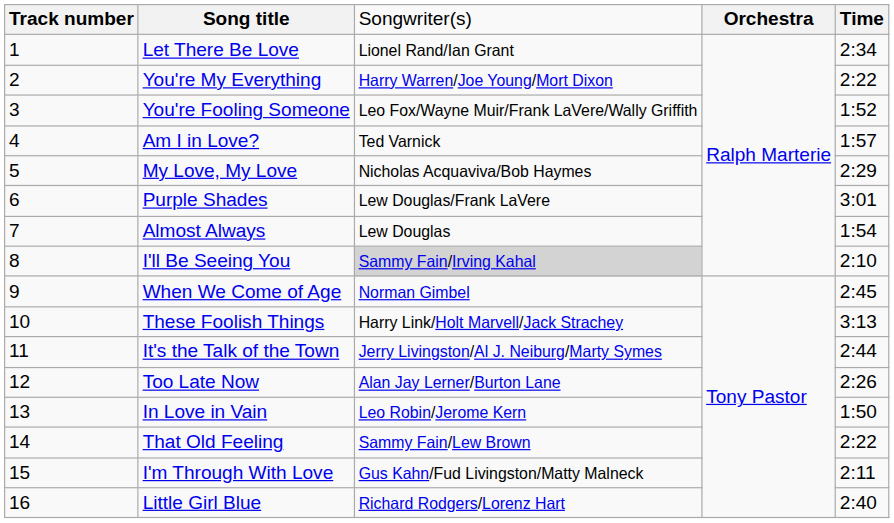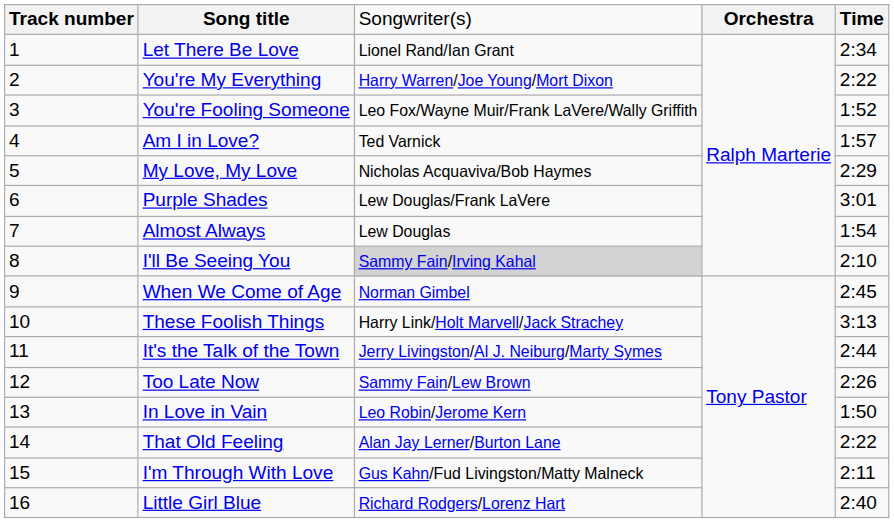 <table class="wikitable">
 <tr>
 <th>Track number</th>
 <th>Song title</th>
 <td>Songwriter(s)</td>
 <th>Orchestra</th>
 <th>Time</th>
 </tr>
 <tr>
 <td>1</td>
 <td><a href='#'>Let There Be Love</a></td>
 <td><small>Lionel Rand/Ian Grant</small></td>
 <td rowspan=8><a href='#'>Ralph Marterie</a></td>
 <td>2:34</td>
 </tr>
 <tr>
 <td>2</td>
 <td><a href='#'>You're My Everything</a></td>
 <td><small><a href='#'>Harry Warren</a>/<a href='#'>Joe Young</a>/<a href='#'>Mort Dixon</a></small></td>
 <td>2:22</td>
 </tr>
 <tr>
 <td>3</td>
 <td><a href='#'>You're Fooling Someone</a></td>
 <td><small>Leo Fox/Wayne Muir/Frank LaVere/Wally Griffith</small></td>
 <td>1:52</td>
 </tr>
 <tr>
 <td>4</td>
 <td><a href='#'>Am I in Love?</a></td>
 <td><small>Ted Varnick</small></td>
 <td>1:57</td>
 </tr>
 <tr>
 <td>5</td>
 <td><a href='#'>My Love, My Love</a></td>
 <td><small>Nicholas Acquaviva/Bob Haymes</small></td>
 <td>2:29</td>
 </tr>
 <tr>
 <td>6</td>
 <td><a href='#'>Purple Shades</a></td>
 <td><small>Lew Douglas/Frank LaVere</small></td>
 <td>3:01</td>
 </tr>
 <tr>
 <td>7</td>
 <td><a href='#'>Almost Always</a></td>
 <td><small>Lew Douglas</small></td>
 <td>1:54</td>
 </tr>
 <tr>
 <td>8</td>
 <td><a href='#'>I'll Be Seeing You</a></td>
 <td style="background: lightgrey;"><small><a href='#'>Sammy Fain</a>/<a href='#'>Irving Kahal</a></small></td>
 <td>2:10</td>
 </tr>
 <tr>
 <td>9</td>
 <td><a href='#'>When We Come of Age</a></td>
 <td><small><a href='#'>Norman Gimbel</a></small></td>
 <td rowspan=8><a href='#'>Tony Pastor</a></td>
 <td>2:45</td>
 </tr>
 <tr>
 <td>10</td>
 <td><a href='#'>These Foolish Things</a></td>
 <td><small>Harry Link/<a href='#'>Holt Marvell</a>/<a href='#'>Jack Strachey</a></small></td>
 <td>3:13</td>
 </tr>
 <tr>
 <td>11</td>
 <td><a href='#'>It's the Talk of the Town</a></td>
 <td><small><a href='#'>Jerry Livingston</a>/<a href='#'>Al J. Neiburg</a>/<a href='#'>Marty Symes</a></small></td>
 <td>2:44</td>
 </tr>
 <tr>
 <td>12</td>
 <td><a href='#'>Too Late Now</a></td>
-<td><small><a href='#'>Alan Jay Lerner</a>/<a href='#'>Burton Lane</a></small></td>
+<td><small><a href='#'>Sammy Fain</a>/<a href='#'>Lew Brown</a></small></td>
 <td>2:26</td>
 </tr>
 <tr>
 <td>13</td>
 <td><a href='#'>In Love in Vain</a></td>
 <td><small><a href='#'>Leo Robin</a>/<a href='#'>Jerome Kern</a></small></td>
 <td>1:50</td>
 </tr>
 <tr>
 <td>14</td>
 <td><a href='#'>That Old Feeling</a></td>
-<td><small><a href='#'>Sammy Fain</a>/<a href='#'>Lew Brown</a></small></td>
+<td><small><a href='#'>Alan Jay Lerner</a>/<a href='#'>Burton Lane</a></small></td>
 <td>2:22</td>
 </tr>
 <tr>
 <td>15</td>
 <td><a href='#'>I'm Through With Love</a></td>
 <td><small><a href='#'>Gus Kahn</a>/Fud Livingston/Matty Malneck</small></td>
 <td>2:11</td>
 </tr>
 <tr>
 <td>16</td>
 <td><a href='#'>Little Girl Blue</a></td>
 <td><small><a href='#'>Richard Rodgers</a>/<a href='#'>Lorenz Hart</a></small></td>
 <td>2:40</td>
 </tr>
 </table>
